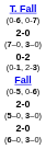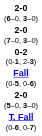 <table style="width:100%;" cellspacing="1">
 <tr>
 <th width=25%></th>
 <th width=10%></th>
 <th width=25%></th>
 </tr>
 <tr style=font-size:90%>
-<td align=right></td>
-<td align=center><strong> <a href='#'>T. Fall</a> </strong><br><small>(0-<strong>6</strong>, 0-<strong>7</strong>)</small></td>
-<td><strong></strong></td>
+<td align=right><strong></strong></td>
+<td align=center><strong> 2-0 </strong><br><small>(<strong>6</strong>–0, <strong>3</strong>–0)</small></td>
+<td></td>
 </tr>
 <tr style=font-size:90%>
 <td align=right><strong></strong></td>
 <td align=center><strong> 2-0 </strong><br><small>(<strong>7</strong>–0, <strong>3</strong>–0)</small></td>
 <td></td>
 </tr>
 <tr style=font-size:90%>
 <td align=right></td>
 <td align=center><strong> 0-2 </strong><br><small>(0-<strong>1</strong>, 2-<strong>3</strong>)</small></td>
 <td><strong></strong></td>
 </tr>
 <tr style=font-size:90%>
 <td align=right></td>
 <td align=center><strong> <a href='#'>Fall</a> </strong><br><small>(0-<strong>5</strong>, 0-<strong>6</strong>)</small></td>
 <td><strong></strong></td>
 </tr>
 <tr style=font-size:90%>
 <td align=right><strong></strong></td>
 <td align=center><strong> 2-0 </strong><br><small>(<strong>5</strong>–0, <strong>3</strong>–0)</small></td>
 <td></td>
 </tr>
 <tr style=font-size:90%>
-<td align=right><strong></strong></td>
-<td align=center><strong> 2-0 </strong><br><small>(<strong>6</strong>–0, <strong>3</strong>–0)</small></td>
-<td></td>
+<td align=right></td>
+<td align=center><strong> <a href='#'>T. Fall</a> </strong><br><small>(0-<strong>6</strong>, 0-<strong>7</strong>)</small></td>
+<td><strong></strong></td>
 </tr>
 </table>
